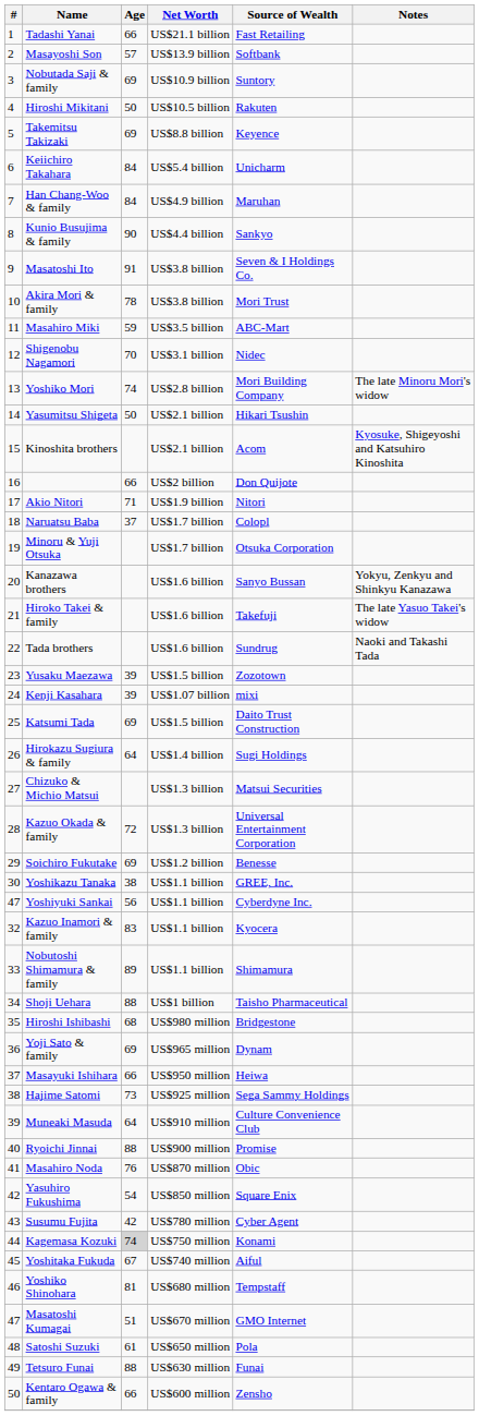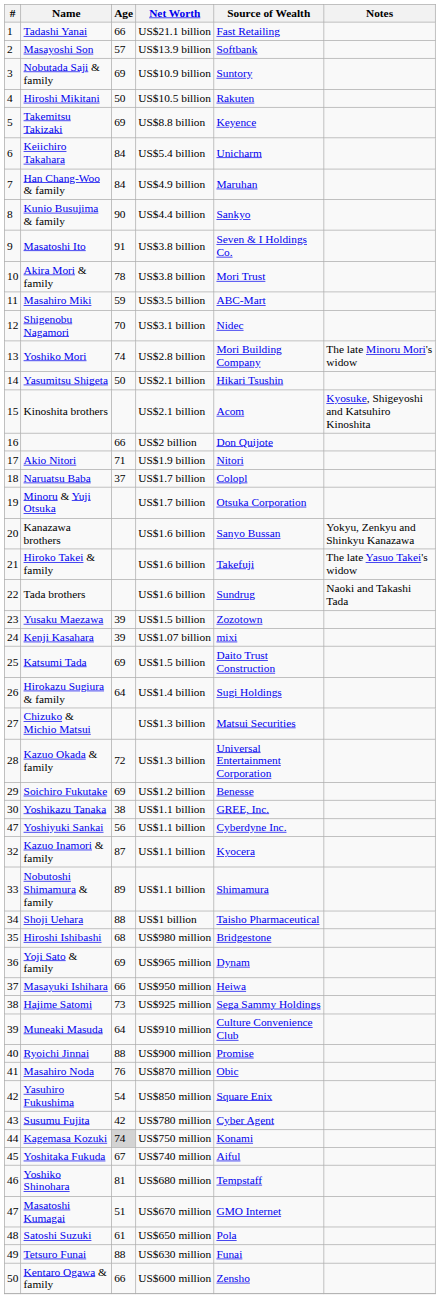 <table class="wikitable">
 <tr>
 <th>#</th>
 <th>Name</th>
 <th>Age</th>
 <th><a href='#'>Net Worth</a></th>
 <th>Source of Wealth</th>
 <th>Notes</th>
 </tr>
 <tr>
 <td>1</td>
 <td><a href='#'>Tadashi Yanai</a></td>
 <td>66</td>
 <td>US$21.1 billion</td>
 <td><a href='#'>Fast Retailing</a></td>
 <td></td>
 </tr>
 <tr>
 <td>2</td>
 <td><a href='#'>Masayoshi Son</a></td>
 <td>57</td>
 <td>US$13.9 billion</td>
 <td><a href='#'>Softbank</a></td>
 <td></td>
 </tr>
 <tr>
 <td>3</td>
 <td><a href='#'>Nobutada Saji</a> & family</td>
 <td>69</td>
 <td>US$10.9 billion</td>
 <td><a href='#'>Suntory</a></td>
 <td></td>
 </tr>
 <tr>
 <td>4</td>
 <td><a href='#'>Hiroshi Mikitani</a></td>
 <td>50</td>
 <td>US$10.5 billion</td>
 <td><a href='#'>Rakuten</a></td>
 <td></td>
 </tr>
 <tr>
 <td>5</td>
 <td><a href='#'>Takemitsu Takizaki</a></td>
 <td>69</td>
 <td>US$8.8 billion</td>
 <td><a href='#'>Keyence</a></td>
 <td></td>
 </tr>
 <tr>
 <td>6</td>
 <td><a href='#'>Keiichiro Takahara</a></td>
 <td>84</td>
 <td>US$5.4 billion</td>
 <td><a href='#'>Unicharm</a></td>
 <td></td>
 </tr>
 <tr>
 <td>7</td>
 <td><a href='#'>Han Chang-Woo</a> & family</td>
 <td>84</td>
 <td>US$4.9 billion</td>
 <td><a href='#'>Maruhan</a></td>
 <td></td>
 </tr>
 <tr>
 <td>8</td>
 <td><a href='#'>Kunio Busujima</a> & family</td>
 <td>90</td>
 <td>US$4.4 billion</td>
 <td><a href='#'>Sankyo</a></td>
 <td></td>
 </tr>
 <tr>
 <td>9</td>
 <td><a href='#'>Masatoshi Ito</a></td>
 <td>91</td>
 <td>US$3.8 billion</td>
 <td><a href='#'>Seven & I Holdings Co.</a></td>
 <td></td>
 </tr>
 <tr>
 <td>10</td>
 <td><a href='#'>Akira Mori</a> & family</td>
 <td>78</td>
 <td>US$3.8 billion</td>
 <td><a href='#'>Mori Trust</a></td>
 <td></td>
 </tr>
 <tr>
 <td>11</td>
 <td><a href='#'>Masahiro Miki</a></td>
 <td>59</td>
 <td>US$3.5 billion</td>
 <td><a href='#'>ABC-Mart</a></td>
 <td></td>
 </tr>
 <tr>
 <td>12</td>
 <td><a href='#'>Shigenobu Nagamori</a></td>
 <td>70</td>
 <td>US$3.1 billion</td>
 <td><a href='#'>Nidec</a></td>
 <td></td>
 </tr>
 <tr>
 <td>13</td>
 <td><a href='#'>Yoshiko Mori</a></td>
 <td>74</td>
 <td>US$2.8 billion</td>
 <td><a href='#'>Mori Building Company</a></td>
 <td>The late <a href='#'>Minoru Mori</a>'s widow</td>
 </tr>
 <tr>
 <td>14</td>
 <td><a href='#'>Yasumitsu Shigeta</a></td>
 <td>50</td>
 <td>US$2.1 billion</td>
 <td><a href='#'>Hikari Tsushin</a></td>
 <td></td>
 </tr>
 <tr>
 <td>15</td>
 <td>Kinoshita brothers</td>
 <td></td>
 <td>US$2.1 billion</td>
 <td><a href='#'>Acom</a></td>
 <td><a href='#'>Kyosuke</a>, Shigeyoshi and Katsuhiro Kinoshita</td>
 </tr>
 <tr>
 <td>16</td>
 <td></td>
 <td>66</td>
 <td>US$2 billion</td>
 <td><a href='#'>Don Quijote</a></td>
 <td></td>
 </tr>
 <tr>
 <td>17</td>
 <td><a href='#'>Akio Nitori</a></td>
 <td>71</td>
 <td>US$1.9 billion</td>
 <td><a href='#'>Nitori</a></td>
 <td></td>
 </tr>
 <tr>
 <td>18</td>
 <td><a href='#'>Naruatsu Baba</a></td>
 <td>37</td>
 <td>US$1.7 billion</td>
 <td><a href='#'>Colopl</a></td>
 <td></td>
 </tr>
 <tr>
 <td>19</td>
 <td><a href='#'>Minoru</a> & <a href='#'>Yuji Otsuka</a></td>
 <td></td>
 <td>US$1.7 billion</td>
 <td><a href='#'>Otsuka Corporation</a></td>
 <td></td>
 </tr>
 <tr>
 <td>20</td>
 <td>Kanazawa brothers</td>
 <td></td>
 <td>US$1.6 billion</td>
 <td><a href='#'>Sanyo Bussan</a></td>
 <td>Yokyu, Zenkyu and Shinkyu Kanazawa</td>
 </tr>
 <tr>
 <td>21</td>
 <td><a href='#'>Hiroko Takei</a> & family</td>
 <td></td>
 <td>US$1.6 billion</td>
 <td><a href='#'>Takefuji</a></td>
 <td>The late <a href='#'>Yasuo Takei</a>'s widow</td>
 </tr>
 <tr>
 <td>22</td>
 <td>Tada brothers</td>
 <td></td>
 <td>US$1.6 billion</td>
 <td><a href='#'>Sundrug</a></td>
 <td>Naoki and Takashi Tada</td>
 </tr>
 <tr>
 <td>23</td>
 <td><a href='#'>Yusaku Maezawa</a></td>
 <td>39</td>
 <td>US$1.5 billion</td>
 <td><a href='#'>Zozotown</a></td>
 <td></td>
 </tr>
 <tr>
 <td>24</td>
 <td><a href='#'>Kenji Kasahara</a></td>
 <td>39</td>
 <td>US$1.07 billion</td>
 <td><a href='#'>mixi</a></td>
 <td></td>
 </tr>
 <tr>
 <td>25</td>
 <td><a href='#'>Katsumi Tada</a></td>
 <td>69</td>
 <td>US$1.5 billion</td>
 <td><a href='#'>Daito Trust Construction</a></td>
 <td></td>
 </tr>
 <tr>
 <td>26</td>
 <td><a href='#'>Hirokazu Sugiura</a> & family</td>
 <td>64</td>
 <td>US$1.4 billion</td>
 <td><a href='#'>Sugi Holdings</a></td>
 <td></td>
 </tr>
 <tr>
 <td>27</td>
 <td><a href='#'>Chizuko</a> & <a href='#'>Michio Matsui</a></td>
 <td></td>
 <td>US$1.3 billion</td>
 <td><a href='#'>Matsui Securities</a></td>
 <td></td>
 </tr>
 <tr>
 <td>28</td>
 <td><a href='#'>Kazuo Okada</a> & family</td>
 <td>72</td>
 <td>US$1.3 billion</td>
 <td><a href='#'>Universal Entertainment Corporation</a></td>
 <td></td>
 </tr>
 <tr>
 <td>29</td>
 <td><a href='#'>Soichiro Fukutake</a></td>
 <td>69</td>
 <td>US$1.2 billion</td>
 <td><a href='#'>Benesse</a></td>
 <td></td>
 </tr>
 <tr>
 <td>30</td>
 <td><a href='#'>Yoshikazu Tanaka</a></td>
 <td>38</td>
 <td>US$1.1 billion</td>
 <td><a href='#'>GREE, Inc.</a></td>
 <td></td>
 </tr>
 <tr>
 <td>47</td>
 <td><a href='#'>Yoshiyuki Sankai</a></td>
 <td>56</td>
 <td>US$1.1 billion</td>
 <td><a href='#'>Cyberdyne Inc.</a></td>
 <td></td>
 </tr>
 <tr>
 <td>32</td>
 <td><a href='#'>Kazuo Inamori</a> & family</td>
-<td>83</td>
+<td>87</td>
 <td>US$1.1 billion</td>
 <td><a href='#'>Kyocera</a></td>
 <td></td>
 </tr>
 <tr>
 <td>33</td>
 <td><a href='#'>Nobutoshi Shimamura</a> & family</td>
 <td>89</td>
 <td>US$1.1 billion</td>
 <td><a href='#'>Shimamura</a></td>
 <td></td>
 </tr>
 <tr>
 <td>34</td>
 <td><a href='#'>Shoji Uehara</a></td>
 <td>88</td>
 <td>US$1 billion</td>
 <td><a href='#'>Taisho Pharmaceutical</a></td>
 <td></td>
 </tr>
 <tr>
 <td>35</td>
 <td><a href='#'>Hiroshi Ishibashi</a></td>
 <td>68</td>
 <td>US$980 million</td>
 <td><a href='#'>Bridgestone</a></td>
 <td></td>
 </tr>
 <tr>
 <td>36</td>
 <td><a href='#'>Yoji Sato</a> & family</td>
 <td>69</td>
 <td>US$965 million</td>
 <td><a href='#'>Dynam</a></td>
 <td></td>
 </tr>
 <tr>
 <td>37</td>
 <td><a href='#'>Masayuki Ishihara</a></td>
 <td>66</td>
 <td>US$950 million</td>
 <td><a href='#'>Heiwa</a></td>
 <td></td>
 </tr>
 <tr>
 <td>38</td>
 <td><a href='#'>Hajime Satomi</a></td>
 <td>73</td>
 <td>US$925 million</td>
 <td><a href='#'>Sega Sammy Holdings</a></td>
 <td></td>
 </tr>
 <tr>
 <td>39</td>
 <td><a href='#'>Muneaki Masuda</a></td>
 <td>64</td>
 <td>US$910 million</td>
 <td><a href='#'>Culture Convenience Club</a></td>
 <td></td>
 </tr>
 <tr>
 <td>40</td>
 <td><a href='#'>Ryoichi Jinnai</a></td>
 <td>88</td>
 <td>US$900 million</td>
 <td><a href='#'>Promise</a></td>
 <td></td>
 </tr>
 <tr>
 <td>41</td>
 <td><a href='#'>Masahiro Noda</a></td>
 <td>76</td>
 <td>US$870 million</td>
 <td><a href='#'>Obic</a></td>
 <td></td>
 </tr>
 <tr>
 <td>42</td>
 <td><a href='#'>Yasuhiro Fukushima</a></td>
 <td>54</td>
 <td>US$850 million</td>
 <td><a href='#'>Square Enix</a></td>
 <td></td>
 </tr>
 <tr>
 <td>43</td>
 <td><a href='#'>Susumu Fujita</a></td>
 <td>42</td>
 <td>US$780 million</td>
 <td><a href='#'>Cyber Agent</a></td>
 <td></td>
 </tr>
 <tr>
 <td>44</td>
 <td><a href='#'>Kagemasa Kozuki</a></td>
 <td style="background: lightgrey;">74</td>
 <td>US$750 million</td>
 <td><a href='#'>Konami</a></td>
 <td></td>
 </tr>
 <tr>
 <td>45</td>
 <td><a href='#'>Yoshitaka Fukuda</a></td>
 <td>67</td>
 <td>US$740 million</td>
 <td><a href='#'>Aiful</a></td>
 <td></td>
 </tr>
 <tr>
 <td>46</td>
 <td><a href='#'>Yoshiko Shinohara</a></td>
 <td>81</td>
 <td>US$680 million</td>
 <td><a href='#'>Tempstaff</a></td>
 <td></td>
 </tr>
 <tr>
 <td>47</td>
 <td><a href='#'>Masatoshi Kumagai</a></td>
 <td>51</td>
 <td>US$670 million</td>
 <td><a href='#'>GMO Internet</a></td>
 <td></td>
 </tr>
 <tr>
 <td>48</td>
 <td><a href='#'>Satoshi Suzuki</a></td>
 <td>61</td>
 <td>US$650 million</td>
 <td><a href='#'>Pola</a></td>
 <td></td>
 </tr>
 <tr>
 <td>49</td>
 <td><a href='#'>Tetsuro Funai</a></td>
 <td>88</td>
 <td>US$630 million</td>
 <td><a href='#'>Funai</a></td>
 <td></td>
 </tr>
 <tr>
 <td>50</td>
 <td><a href='#'>Kentaro Ogawa</a> & family</td>
 <td>66</td>
 <td>US$600 million</td>
 <td><a href='#'>Zensho</a></td>
 <td></td>
 </tr>
 <tr>
 </tr>
 </table>
